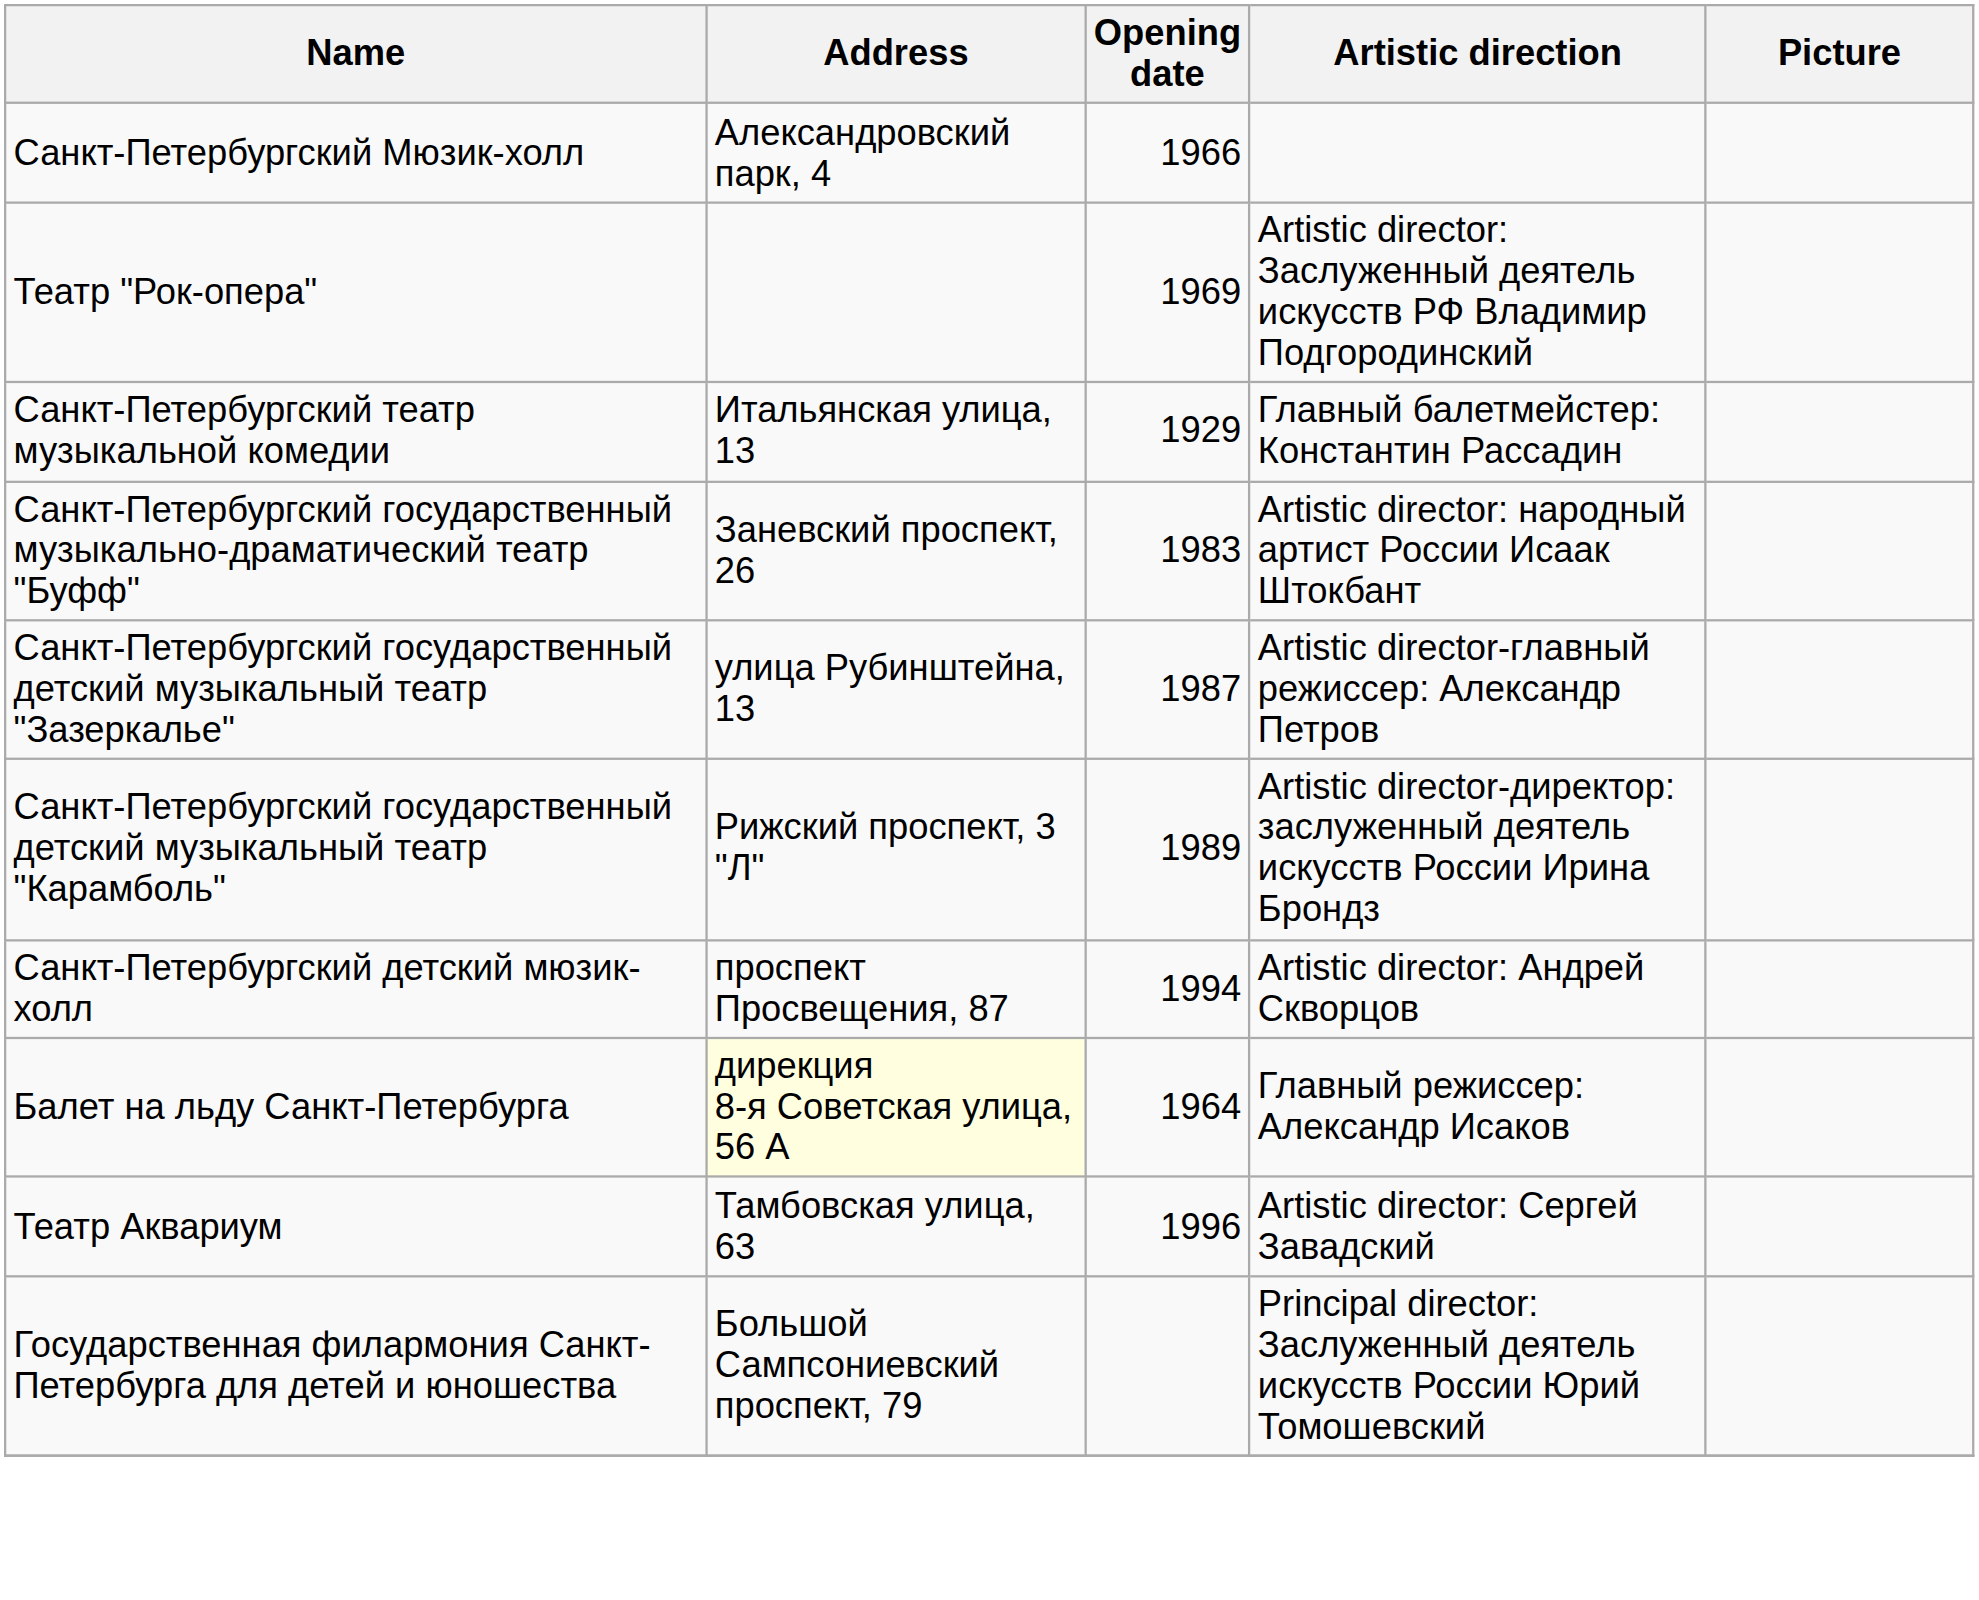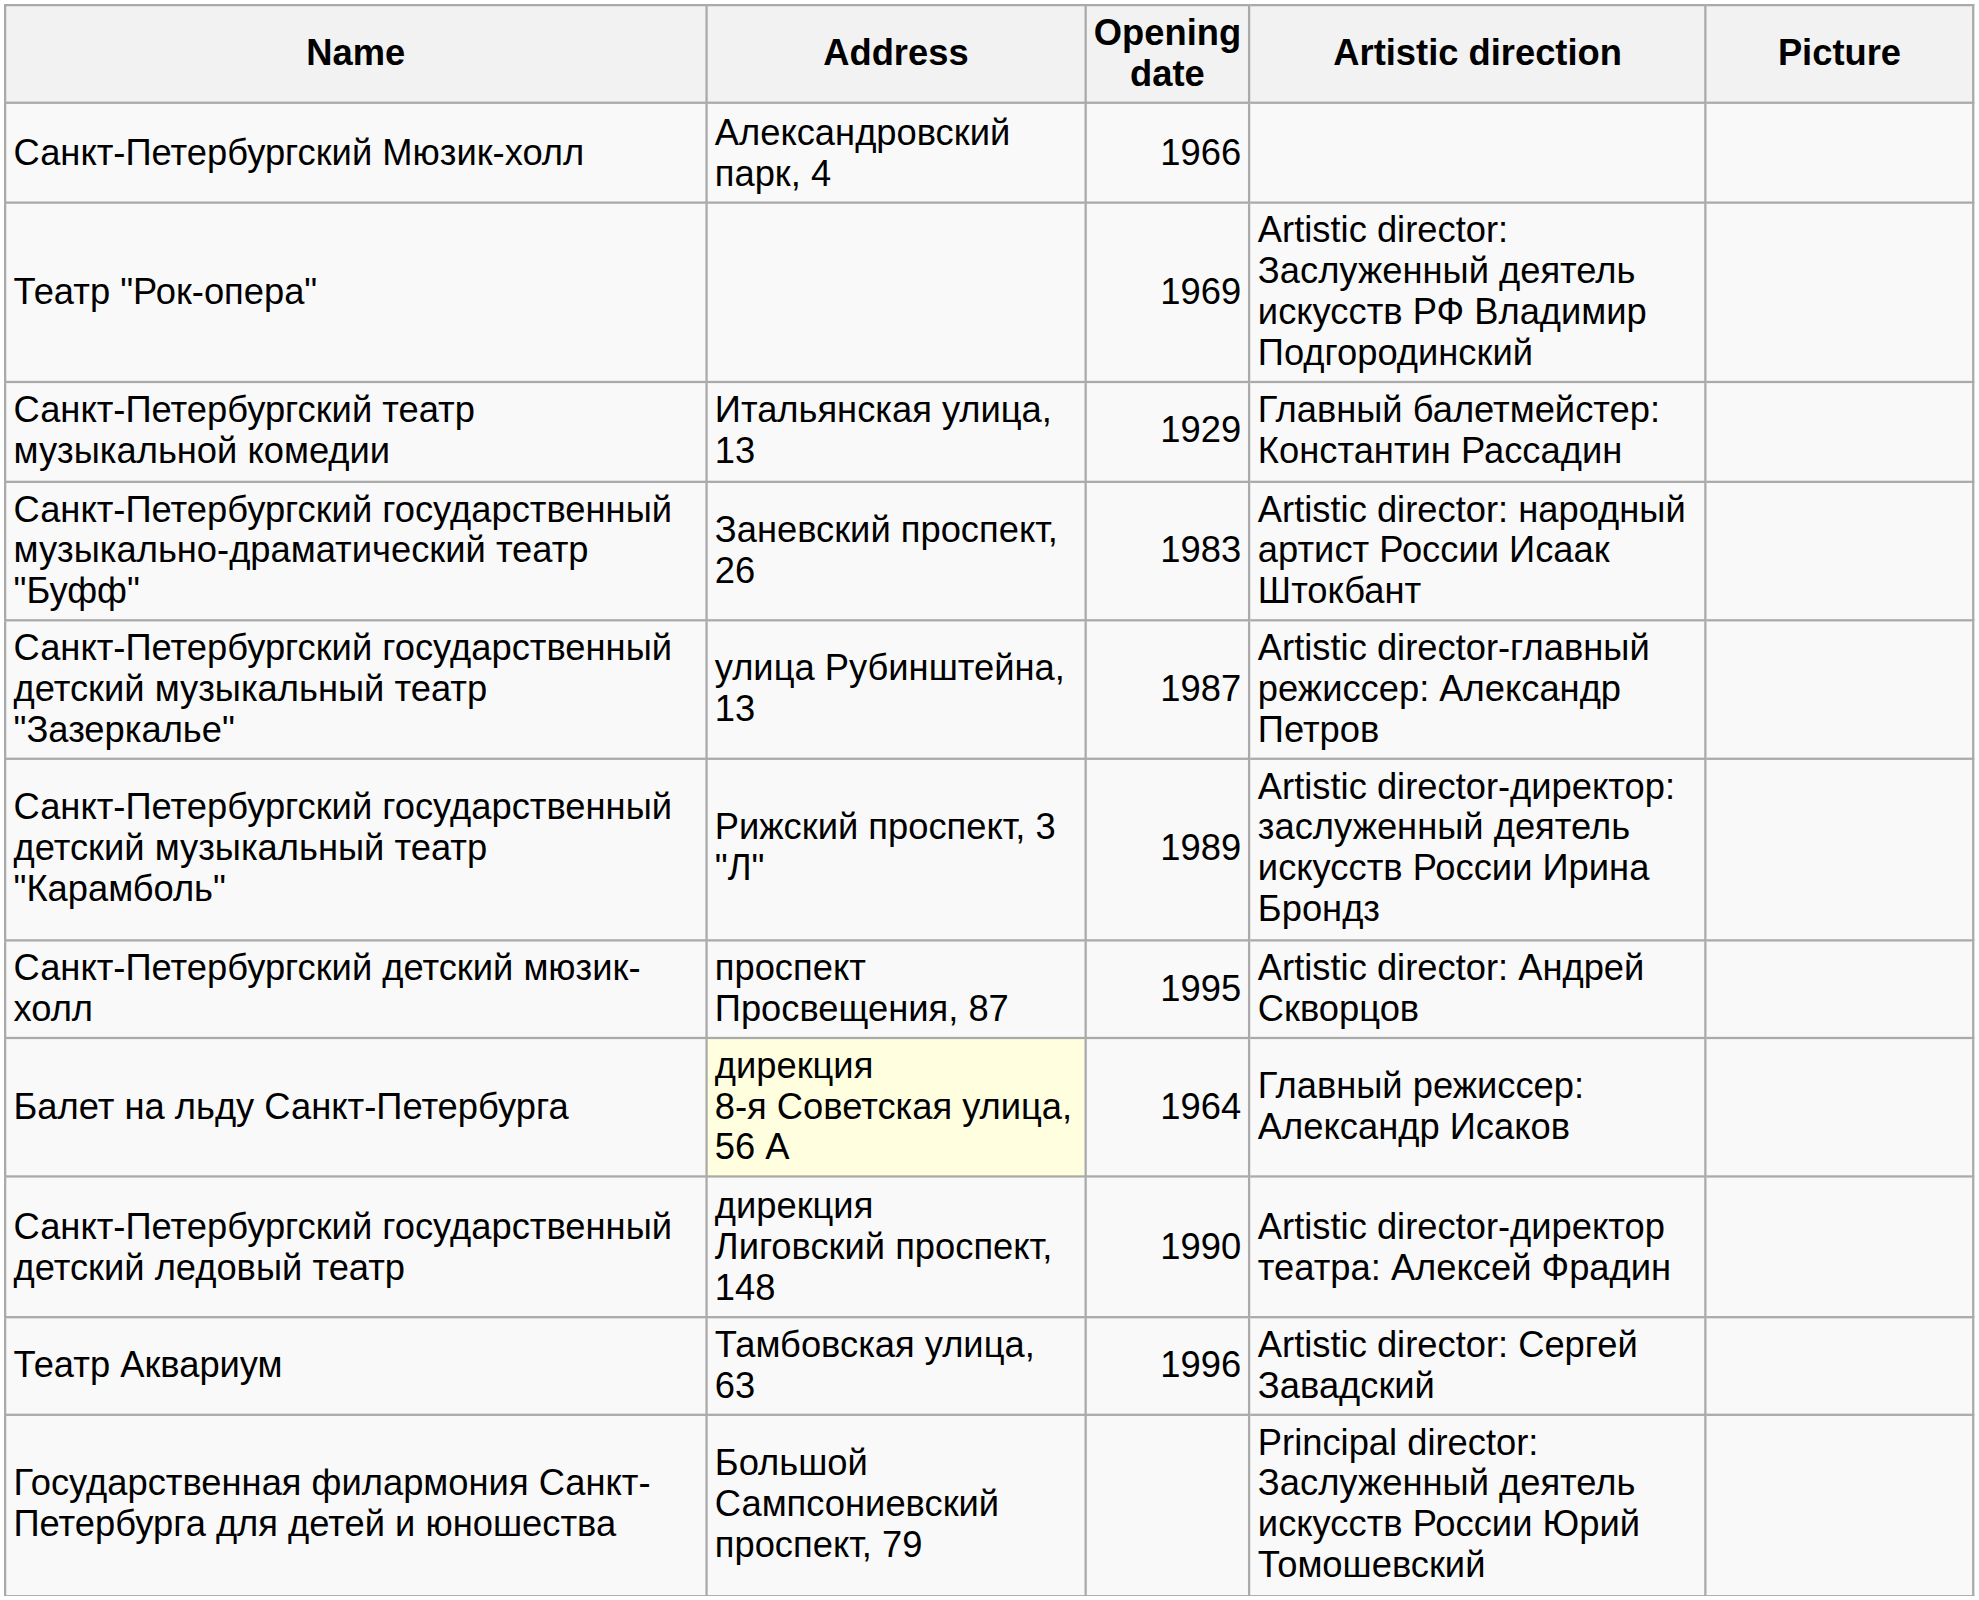 <table class="wikitable sortable">
 <tr>
 <th width="40%">Name</th>
 <th width="20%">Address</th>
 <th width="80em">Opening date</th>
 <th width="25%">Artistic direction</th>
 <th width="15%">Picture</th>
 </tr>
 <tr>
 <td>Санкт-Петербургский Мюзик-холл</td>
 <td>Александровский парк, 4</td>
 <td align="right">1966</td>
 <td></td>
 <td></td>
 </tr>
 <tr>
 <td>Театр "Рок-опера"</td>
 <td></td>
 <td align="right">1969</td>
 <td>Artistic director: Заслуженный деятель искусств РФ Владимир Подгородинский</td>
 <td></td>
 </tr>
 <tr>
 <td>Санкт-Петербургский театр музыкальной комедии</td>
 <td>Итальянская улица, 13</td>
 <td align="right">1929</td>
 <td>Главный балетмейстер: Константин Рассадин</td>
 <td></td>
 </tr>
 <tr>
 <td>Санкт-Петербургский государственный музыкально-драматический театр "Буфф"</td>
 <td>Заневский проспект, 26</td>
 <td align="right">1983</td>
 <td>Artistic director: народный артист России Исаак Штокбант</td>
 <td></td>
 </tr>
 <tr>
 <td>Санкт-Петербургский государственный детский музыкальный театр "Зазеркалье"</td>
 <td>улица Рубинштейна, 13</td>
 <td align="right">1987</td>
 <td>Artistic director-главный режиссер: Александр Петров</td>
 <td></td>
 </tr>
 <tr>
 <td>Санкт-Петербургский государственный детский музыкальный театр "Карамболь"</td>
 <td>Рижский проспект, 3 "Л"</td>
 <td align="right">1989</td>
 <td>Artistic director-директор: заслуженный деятель искусств России Ирина Брондз</td>
 <td></td>
 </tr>
 <tr>
 <td>Санкт-Петербургский детский мюзик-холл</td>
 <td>проспект Просвещения, 87</td>
-<td align="right">1994</td>
+<td align="right">1995</td>
 <td>Artistic director: Андрей Скворцов</td>
 <td></td>
 </tr>
 <tr>
 <td>Балет на льду Санкт-Петербурга</td>
 <td style="background: lightyellow;">дирекция  <br>8-я Советская улица, 56 А</td>
 <td align="right">1964</td>
 <td>Главный режиссер: Александр Исаков</td>
+<td></td>
+</tr>
+<tr>
+<td>Санкт-Петербургский государственный детский ледовый театр</td>
+<td>дирекция  <br>Лиговский проспект, 148</td>
+<td align="right">1990</td>
+<td>Artistic director-директор театра: Алексей Фрадин</td>
 <td></td>
 </tr>
 <tr>
 <td>Театр Аквариум</td>
 <td>Тамбовская улица, 63</td>
 <td align="right">1996</td>
 <td>Artistic director: Сергей Завадский</td>
 <td></td>
 </tr>
 <tr>
 <td>Государственная филармония Санкт-Петербурга для детей и юношества</td>
 <td>Большой Сампсониевский проспект, 79</td>
 <td align="right"></td>
 <td>Principal director: Заслуженный деятель искусств России Юрий Томошевский</td>
 <td></td>
 </tr>
 <tr>
 </tr>
 </table>
